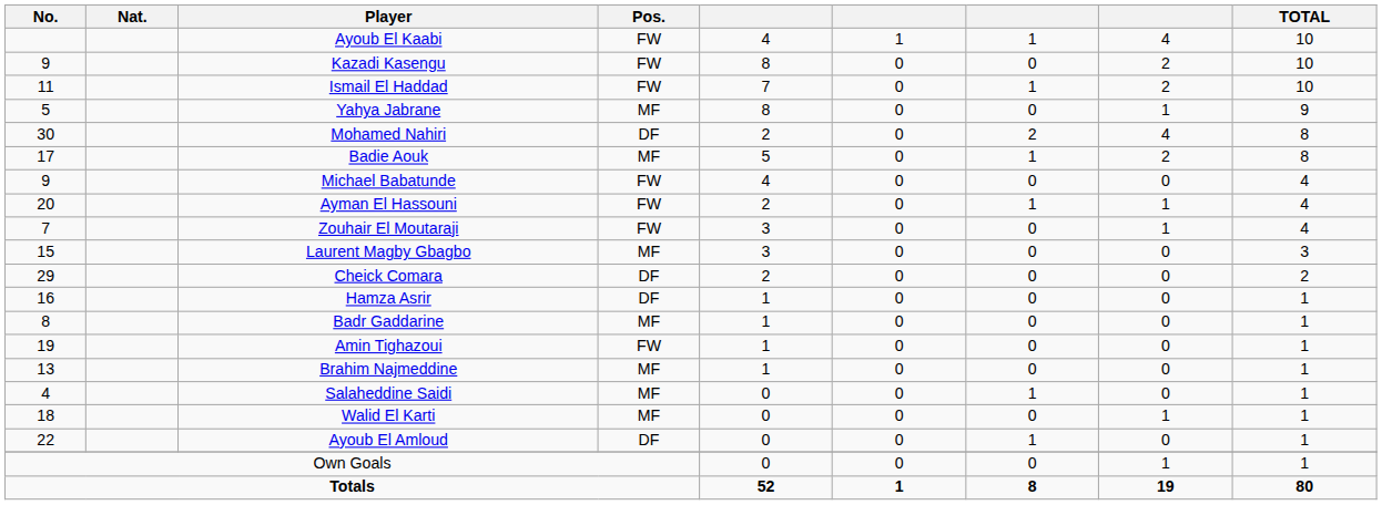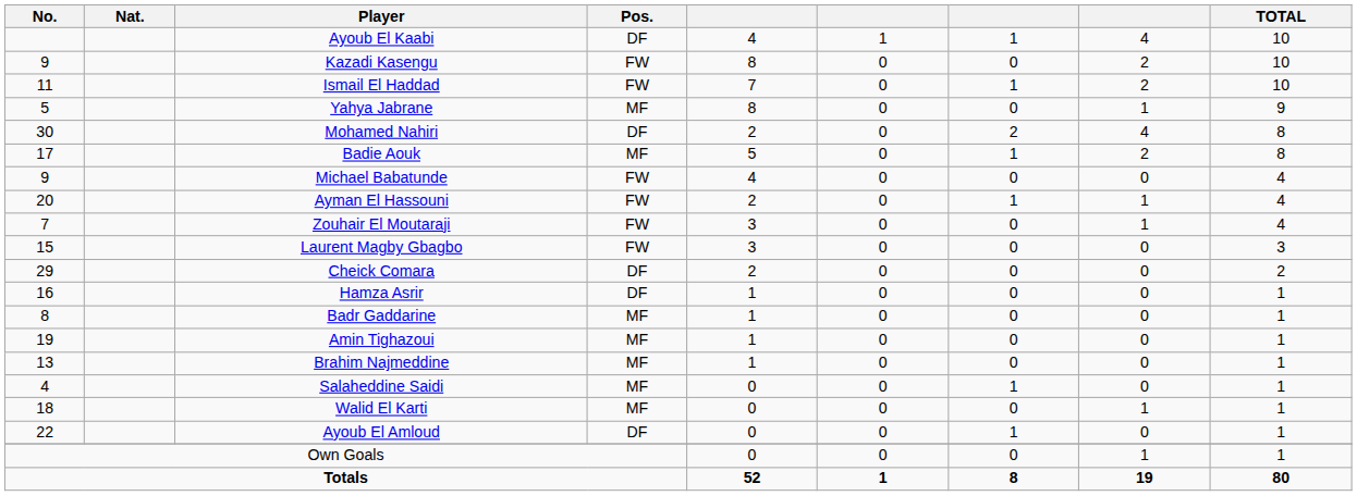 <table class="wikitable sortable alternance"  style="font-size:85%; text-align:center; line-height:14px; width:60%;">
 <tr>
 <th width=10>No.</th>
 <th width=10>Nat.</th>
 <th width=140>Player</th>
 <th width=10>Pos.</th>
 <th width=40></th>
 <th width=40></th>
 <th width=40></th>
 <th width=40></th>
 <th width=10>TOTAL</th>
 </tr>
 <tr>
 <td></td>
 <td></td>
 <td><a href='#'>Ayoub El Kaabi</a></td>
-<td>FW</td>
+<td>DF</td>
 <td>4</td>
 <td>1</td>
 <td>1</td>
 <td>4</td>
 <td>10</td>
 </tr>
 <tr>
 <td>9</td>
 <td></td>
 <td><a href='#'>Kazadi Kasengu</a></td>
 <td>FW</td>
 <td>8</td>
 <td>0</td>
 <td>0</td>
 <td>2</td>
 <td>10</td>
 </tr>
 <tr>
 <td>11</td>
 <td></td>
 <td><a href='#'>Ismail El Haddad</a></td>
 <td>FW</td>
 <td>7</td>
 <td>0</td>
 <td>1</td>
 <td>2</td>
 <td>10</td>
 </tr>
 <tr>
 <td>5</td>
 <td></td>
 <td><a href='#'>Yahya Jabrane</a></td>
 <td>MF</td>
 <td>8</td>
 <td>0</td>
 <td>0</td>
 <td>1</td>
 <td>9</td>
 </tr>
 <tr>
 <td>30</td>
 <td></td>
 <td><a href='#'>Mohamed Nahiri</a></td>
 <td>DF</td>
 <td>2</td>
 <td>0</td>
 <td>2</td>
 <td>4</td>
 <td>8</td>
 </tr>
 <tr>
 <td>17</td>
 <td></td>
 <td><a href='#'>Badie Aouk</a></td>
 <td>MF</td>
 <td>5</td>
 <td>0</td>
 <td>1</td>
 <td>2</td>
 <td>8</td>
 </tr>
 <tr>
 <td>9</td>
 <td></td>
 <td><a href='#'>Michael Babatunde</a></td>
 <td>FW</td>
 <td>4</td>
 <td>0</td>
 <td>0</td>
 <td>0</td>
 <td>4</td>
 </tr>
 <tr>
 <td>20</td>
 <td></td>
 <td><a href='#'>Ayman El Hassouni</a></td>
 <td>FW</td>
 <td>2</td>
 <td>0</td>
 <td>1</td>
 <td>1</td>
 <td>4</td>
 </tr>
 <tr>
 <td>7</td>
 <td></td>
 <td><a href='#'>Zouhair El Moutaraji</a></td>
 <td>FW</td>
 <td>3</td>
 <td>0</td>
 <td>0</td>
 <td>1</td>
 <td>4</td>
 </tr>
 <tr>
 <td>15</td>
 <td></td>
 <td><a href='#'>Laurent Magby Gbagbo</a></td>
-<td>MF</td>
+<td>FW</td>
 <td>3</td>
 <td>0</td>
 <td>0</td>
 <td>0</td>
 <td>3</td>
 </tr>
 <tr>
 <td>29</td>
 <td></td>
 <td><a href='#'>Cheick Comara</a></td>
 <td>DF</td>
 <td>2</td>
 <td>0</td>
 <td>0</td>
 <td>0</td>
 <td>2</td>
 </tr>
 <tr>
 <td>16</td>
 <td></td>
 <td><a href='#'>Hamza Asrir</a></td>
 <td>DF</td>
 <td>1</td>
 <td>0</td>
 <td>0</td>
 <td>0</td>
 <td>1</td>
 </tr>
 <tr>
 <td>8</td>
 <td></td>
 <td><a href='#'>Badr Gaddarine</a></td>
 <td>MF</td>
 <td>1</td>
 <td>0</td>
 <td>0</td>
 <td>0</td>
 <td>1</td>
 </tr>
 <tr>
 <td>19</td>
 <td></td>
 <td><a href='#'>Amin Tighazoui</a></td>
-<td>FW</td>
+<td>MF</td>
 <td>1</td>
 <td>0</td>
 <td>0</td>
 <td>0</td>
 <td>1</td>
 </tr>
 <tr>
 <td>13</td>
 <td></td>
 <td><a href='#'>Brahim Najmeddine</a></td>
 <td>MF</td>
 <td>1</td>
 <td>0</td>
 <td>0</td>
 <td>0</td>
 <td>1</td>
 </tr>
 <tr>
 <td>4</td>
 <td></td>
 <td><a href='#'>Salaheddine Saidi</a></td>
 <td>MF</td>
 <td>0</td>
 <td>0</td>
 <td>1</td>
 <td>0</td>
 <td>1</td>
 </tr>
 <tr>
 <td>18</td>
 <td></td>
 <td><a href='#'>Walid El Karti</a></td>
 <td>MF</td>
 <td>0</td>
 <td>0</td>
 <td>0</td>
 <td>1</td>
 <td>1</td>
 </tr>
 <tr>
 <td>22</td>
 <td></td>
 <td><a href='#'>Ayoub El Amloud</a></td>
 <td>DF</td>
 <td>0</td>
 <td>0</td>
 <td>1</td>
 <td>0</td>
 <td>1</td>
 </tr>
 <tr>
 </tr>
 <tr class="sortbottom">
 <td colspan="4">Own Goals</td>
 <td>0</td>
 <td>0</td>
 <td>0</td>
 <td>1</td>
 <td>1</td>
 </tr>
 <tr class="sortbottom">
 <td colspan="4"><strong>Totals</strong></td>
 <td><strong>52</strong></td>
 <td><strong>1</strong></td>
 <td><strong>8</strong></td>
 <td><strong>19</strong></td>
 <td><strong>80</strong></td>
 </tr>
 </table>
